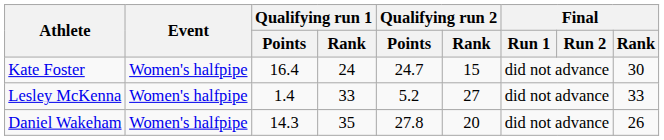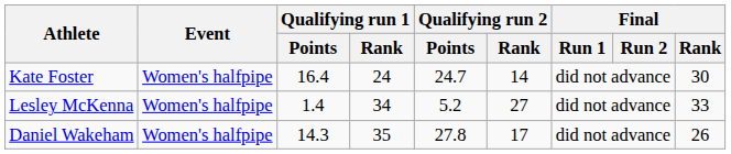 <table class="wikitable" style="font-size:100%">
 <tr>
 <th rowspan="2">Athlete</th>
 <th rowspan="2">Event</th>
 <th colspan="2">Qualifying run 1</th>
 <th colspan="2">Qualifying run 2</th>
 <th colspan="3">Final</th>
 </tr>
 <tr>
 <th>Points</th>
 <th>Rank</th>
 <th>Points</th>
 <th>Rank</th>
 <th>Run 1</th>
 <th>Run 2</th>
 <th>Rank</th>
 </tr>
 <tr>
 <td><a href='#'>Kate Foster</a></td>
 <td><a href='#'>Women's halfpipe</a></td>
 <td align="center">16.4</td>
 <td align="center">24</td>
 <td align="center">24.7</td>
-<td align="center">15</td>
+<td align="center">14</td>
 <td colspan=2 align="center">did not advance</td>
 <td align="center">30</td>
 </tr>
 <tr>
 <td><a href='#'>Lesley McKenna</a></td>
 <td><a href='#'>Women's halfpipe</a></td>
 <td align="center">1.4</td>
-<td align="center">33</td>
+<td align="center">34</td>
 <td align="center">5.2</td>
 <td align="center">27</td>
 <td colspan=2 align="center">did not advance</td>
 <td align="center">33</td>
 </tr>
 <tr>
 <td><a href='#'>Daniel Wakeham</a></td>
 <td><a href='#'>Women's halfpipe</a></td>
 <td align="center">14.3</td>
 <td align="center">35</td>
 <td align="center">27.8</td>
-<td align="center">20</td>
+<td align="center">17</td>
 <td colspan=2 align="center">did not advance</td>
 <td align="center">26</td>
 </tr>
 </table>
